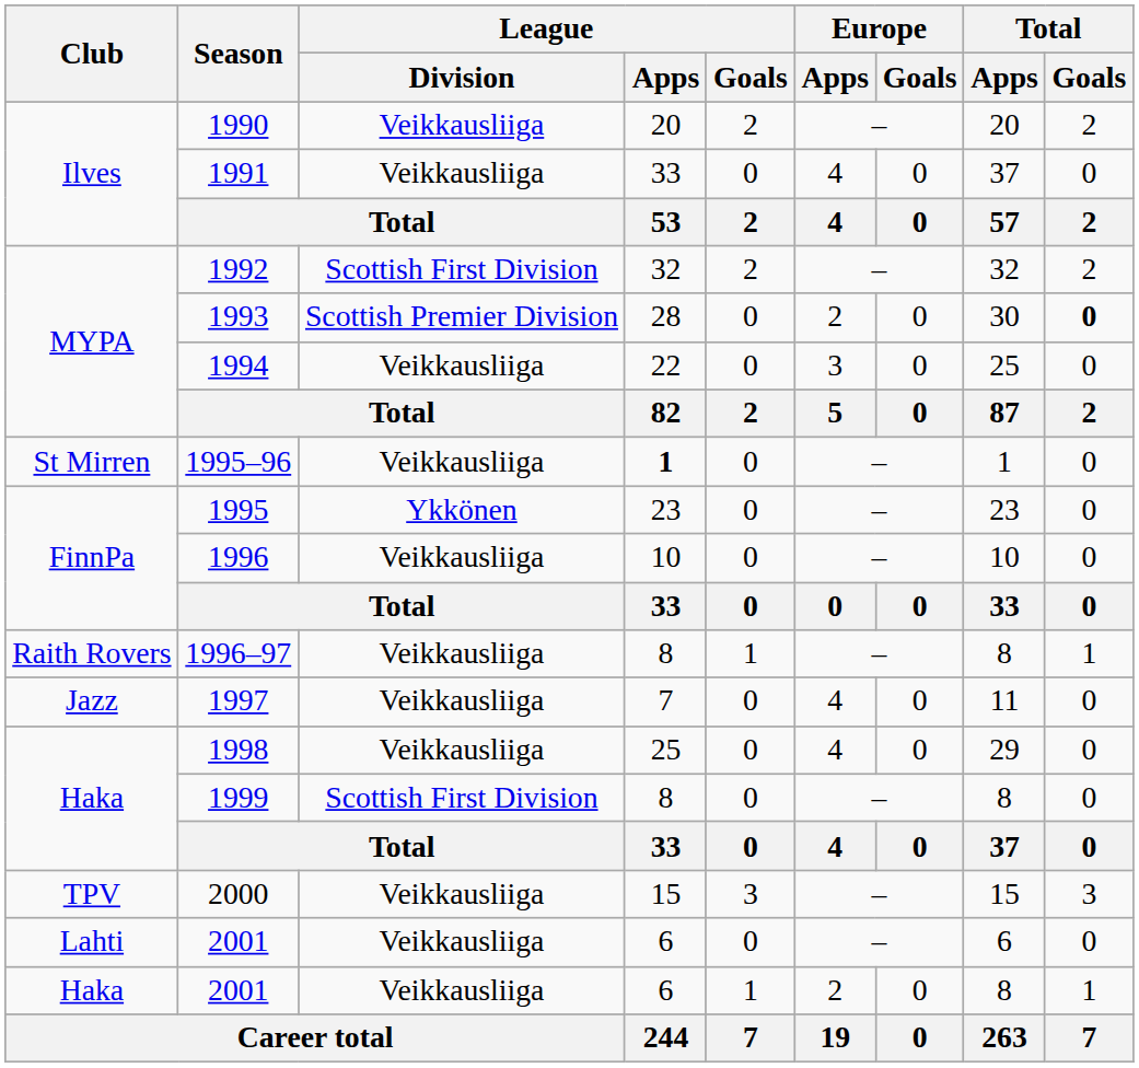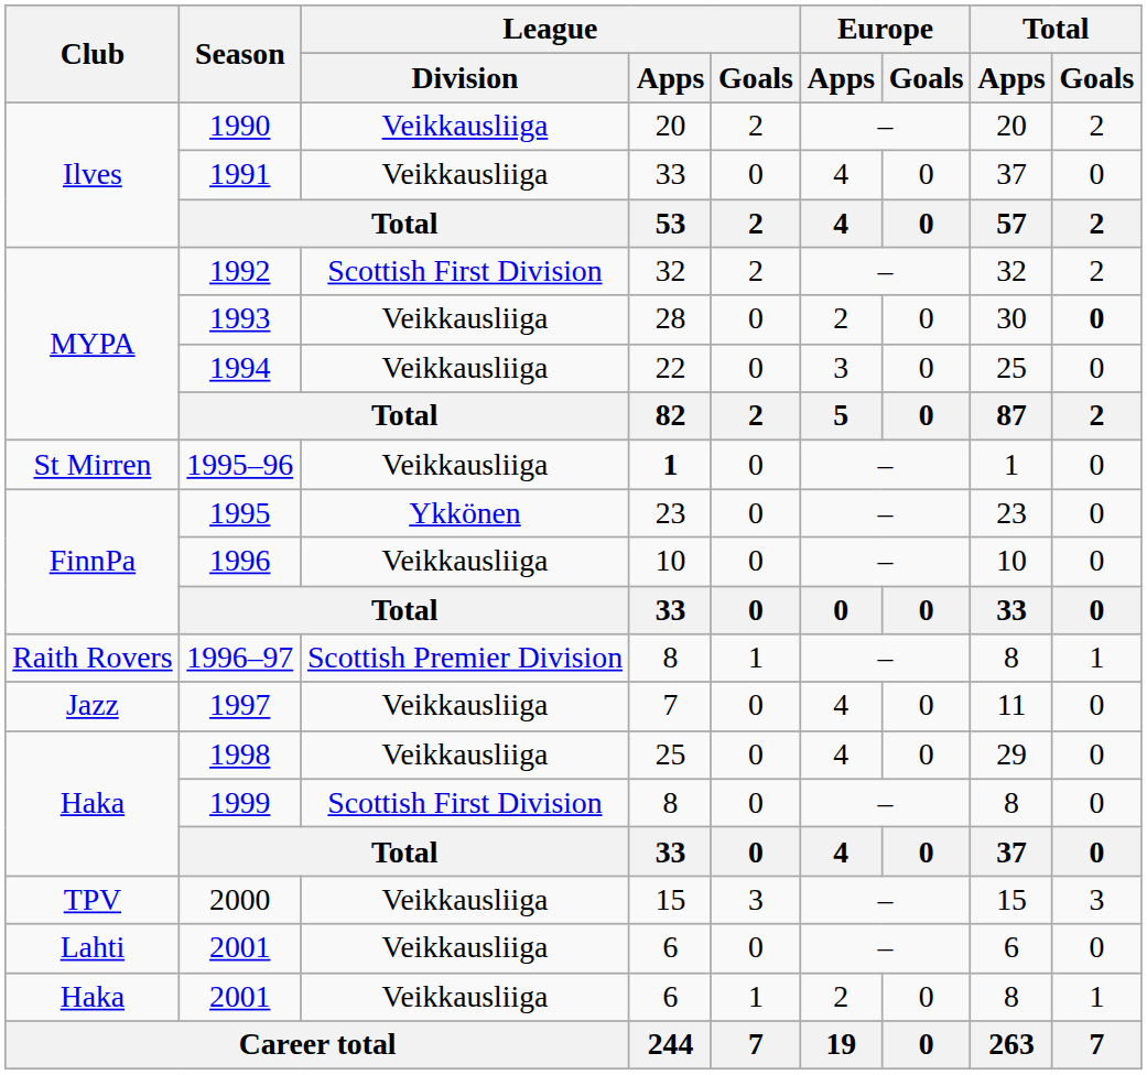 <table class="wikitable" style="text-align:center">
 <tr>
 <th rowspan="2">Club</th>
 <th rowspan="2">Season</th>
 <th colspan="3">League</th>
 <th colspan="2">Europe</th>
 <th colspan="2">Total</th>
 </tr>
 <tr>
 <th>Division</th>
 <th>Apps</th>
 <th>Goals</th>
 <th>Apps</th>
 <th>Goals</th>
 <th>Apps</th>
 <th>Goals</th>
 </tr>
 <tr>
 <td rowspan=3><a href='#'>Ilves</a></td>
 <td><a href='#'>1990</a></td>
 <td><a href='#'>Veikkausliiga</a></td>
 <td>20</td>
 <td>2</td>
 <td colspan=2>–</td>
 <td>20</td>
 <td>2</td>
 </tr>
 <tr>
 <td><a href='#'>1991</a></td>
 <td>Veikkausliiga</td>
 <td>33</td>
 <td>0</td>
 <td>4</td>
 <td>0</td>
 <td>37</td>
 <td>0</td>
 </tr>
 <tr>
 <th colspan=2>Total</th>
 <th>53</th>
 <th>2</th>
 <th>4</th>
 <th>0</th>
 <th>57</th>
 <th>2</th>
 </tr>
 <tr>
 <td rowspan=4><a href='#'>MYPA</a></td>
 <td><a href='#'>1992</a></td>
 <td><a href='#'>Scottish First Division</a></td>
 <td>32</td>
 <td>2</td>
 <td colspan=2>–</td>
 <td>32</td>
 <td>2</td>
 </tr>
 <tr>
 <td><a href='#'>1993</a></td>
-<td><a href='#'>Scottish Premier Division</a></td>
+<td>Veikkausliiga</td>
 <td>28</td>
 <td>0</td>
 <td>2</td>
 <td>0</td>
 <td>30</td>
 <td><strong>0</strong></td>
 </tr>
 <tr>
 <td><a href='#'>1994</a></td>
 <td>Veikkausliiga</td>
 <td>22</td>
 <td>0</td>
 <td>3</td>
 <td>0</td>
 <td>25</td>
 <td>0</td>
 </tr>
 <tr>
 <th colspan=2>Total</th>
 <th>82</th>
 <th>2</th>
 <th>5</th>
 <th>0</th>
 <th>87</th>
 <th>2</th>
 </tr>
 <tr>
 <td><a href='#'>St Mirren</a></td>
 <td><a href='#'>1995–96</a></td>
 <td>Veikkausliiga</td>
 <td><strong>1</strong></td>
 <td>0</td>
 <td colspan=2>–</td>
 <td>1</td>
 <td>0</td>
 </tr>
 <tr>
 <td rowspan=3><a href='#'>FinnPa</a></td>
 <td><a href='#'>1995</a></td>
 <td><a href='#'>Ykkönen</a></td>
 <td>23</td>
 <td>0</td>
 <td colspan=2>–</td>
 <td>23</td>
 <td>0</td>
 </tr>
 <tr>
 <td><a href='#'>1996</a></td>
 <td>Veikkausliiga</td>
 <td>10</td>
 <td>0</td>
 <td colspan=2>–</td>
 <td>10</td>
 <td>0</td>
 </tr>
 <tr>
 <th colspan=2>Total</th>
 <th>33</th>
 <th>0</th>
 <th>0</th>
 <th>0</th>
 <th>33</th>
 <th>0</th>
 </tr>
 <tr>
 <td><a href='#'>Raith Rovers</a></td>
 <td><a href='#'>1996–97</a></td>
-<td>Veikkausliiga</td>
+<td><a href='#'>Scottish Premier Division</a></td>
 <td>8</td>
 <td>1</td>
 <td colspan=2>–</td>
 <td>8</td>
 <td>1</td>
 </tr>
 <tr>
 <td><a href='#'>Jazz</a></td>
 <td><a href='#'>1997</a></td>
 <td>Veikkausliiga</td>
 <td>7</td>
 <td>0</td>
 <td>4</td>
 <td>0</td>
 <td>11</td>
 <td>0</td>
 </tr>
 <tr>
 <td rowspan=3><a href='#'>Haka</a></td>
 <td><a href='#'>1998</a></td>
 <td>Veikkausliiga</td>
 <td>25</td>
 <td>0</td>
 <td>4</td>
 <td>0</td>
 <td>29</td>
 <td>0</td>
 </tr>
 <tr>
 <td><a href='#'>1999</a></td>
 <td><a href='#'>Scottish First Division</a></td>
 <td>8</td>
 <td>0</td>
 <td colspan=2>–</td>
 <td>8</td>
 <td>0</td>
 </tr>
 <tr>
 <th colspan=2>Total</th>
 <th>33</th>
 <th>0</th>
 <th>4</th>
 <th>0</th>
 <th>37</th>
 <th>0</th>
 </tr>
 <tr>
 <td><a href='#'>TPV</a></td>
 <td>2000</td>
 <td>Veikkausliiga</td>
 <td>15</td>
 <td>3</td>
 <td colspan=2>–</td>
 <td>15</td>
 <td>3</td>
 </tr>
 <tr>
 <td><a href='#'>Lahti</a></td>
 <td><a href='#'>2001</a></td>
 <td>Veikkausliiga</td>
 <td>6</td>
 <td>0</td>
 <td colspan=2>–</td>
 <td>6</td>
 <td>0</td>
 </tr>
 <tr>
 <td><a href='#'>Haka</a></td>
 <td><a href='#'>2001</a></td>
 <td>Veikkausliiga</td>
 <td>6</td>
 <td>1</td>
 <td>2</td>
 <td>0</td>
 <td>8</td>
 <td>1</td>
 </tr>
 <tr>
 <th colspan="3">Career total</th>
 <th>244</th>
 <th>7</th>
 <th>19</th>
 <th>0</th>
 <th>263</th>
 <th>7</th>
 </tr>
 </table>
